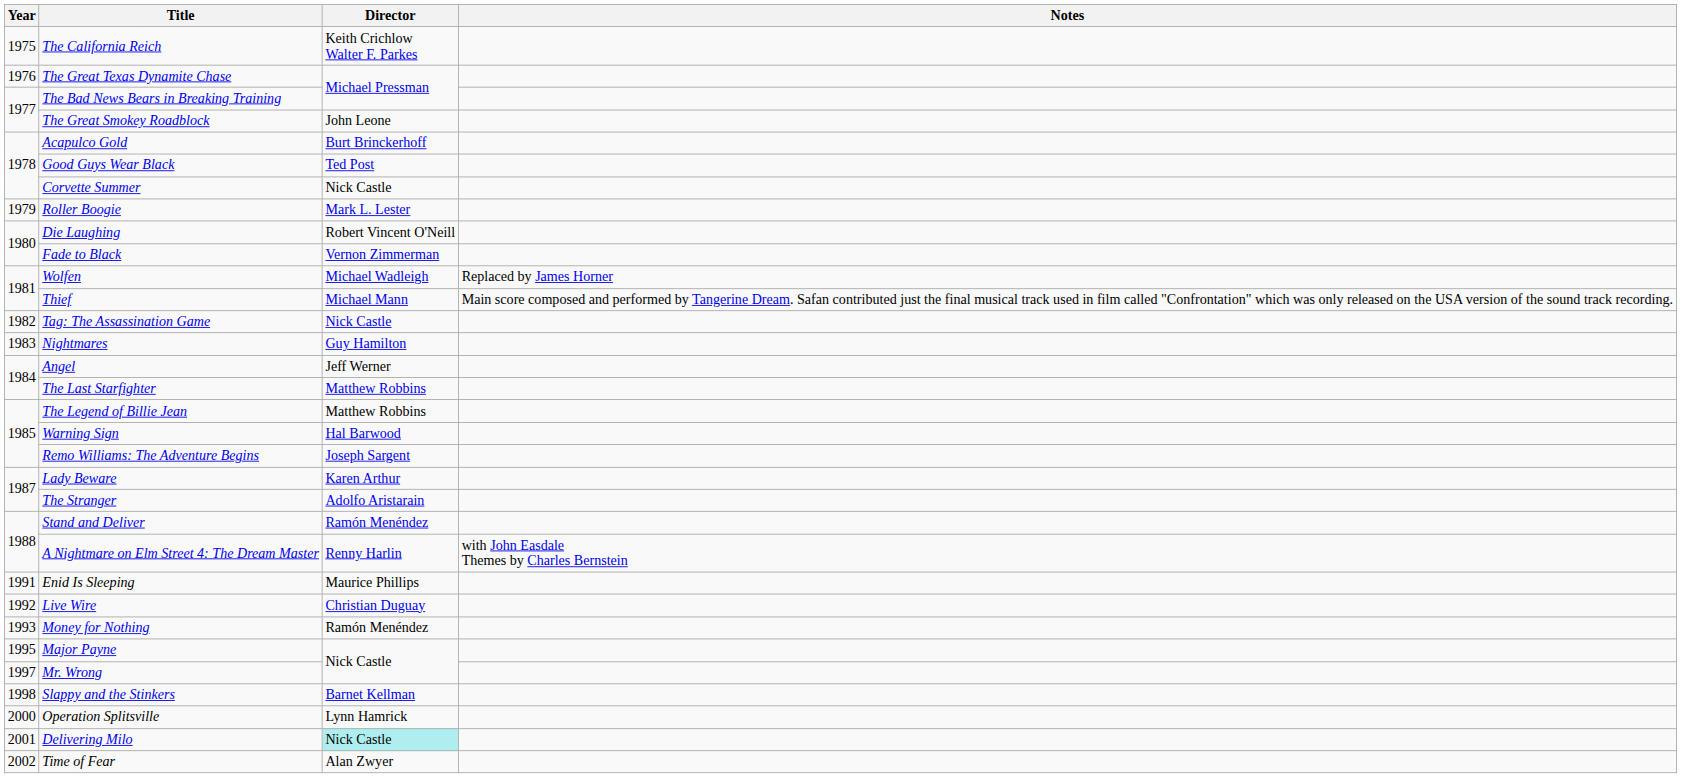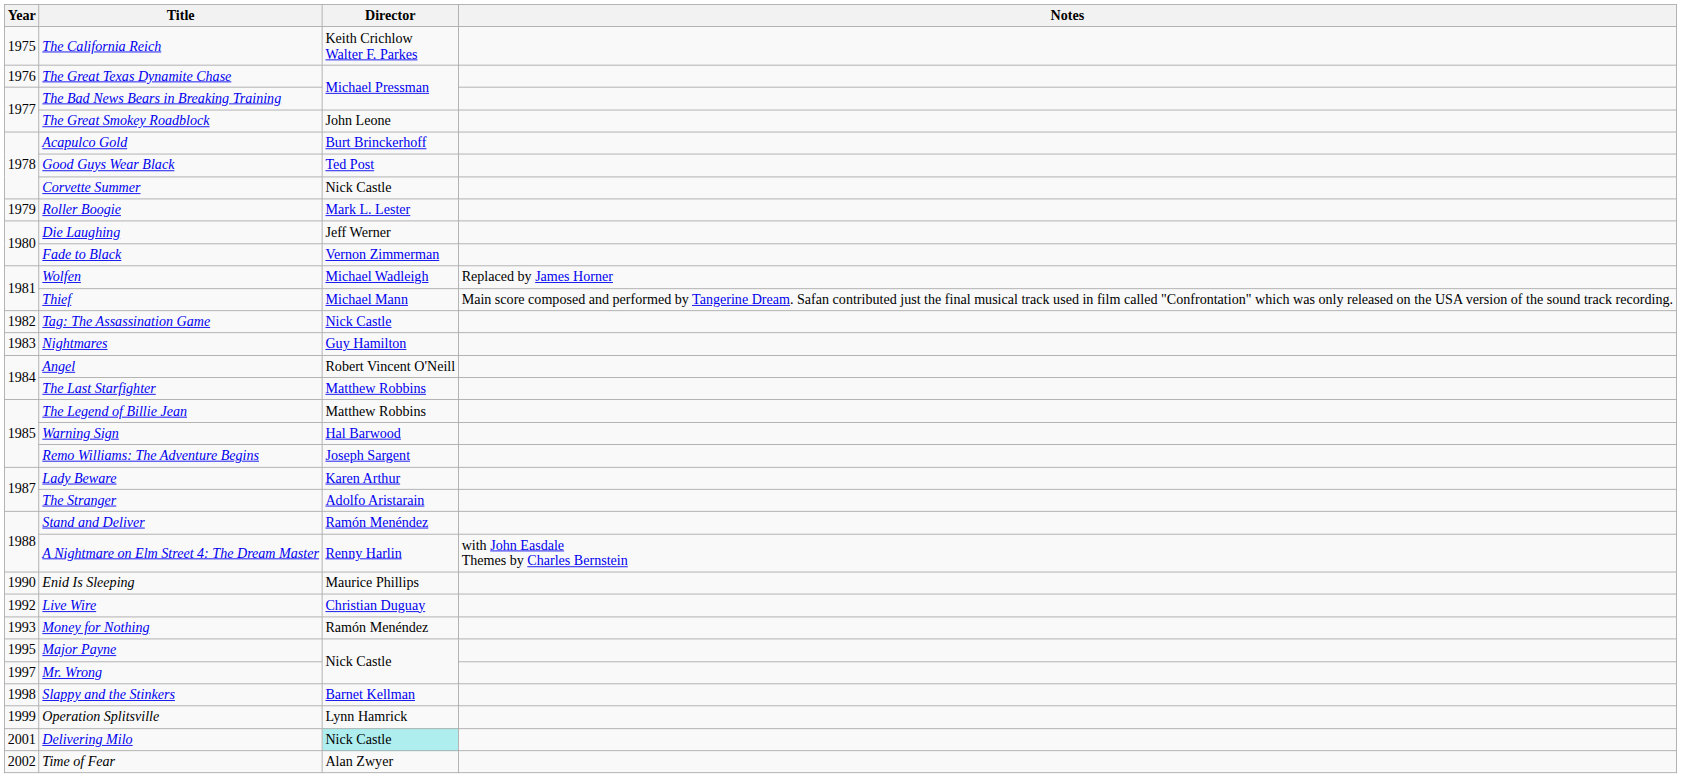 <table class="wikitable sortable">
 <tr>
 <th>Year</th>
 <th>Title</th>
 <th>Director</th>
 <th>Notes</th>
 </tr>
 <tr>
 <td>1975</td>
 <td><em><a href='#'>The California Reich</a></em></td>
 <td>Keith Crichlow<br><a href='#'>Walter F. Parkes</a></td>
 <td></td>
 </tr>
 <tr>
 <td>1976</td>
 <td><em><a href='#'>The Great Texas Dynamite Chase</a></em></td>
 <td rowspan="2"><a href='#'>Michael Pressman</a></td>
 <td></td>
 </tr>
 <tr>
 <td rowspan="2">1977</td>
 <td><em><a href='#'>The Bad News Bears in Breaking Training</a></em></td>
 <td></td>
 </tr>
 <tr>
 <td><em><a href='#'>The Great Smokey Roadblock</a></em></td>
 <td>John Leone</td>
 <td></td>
 </tr>
 <tr>
 <td rowspan="3">1978</td>
 <td><em><a href='#'>Acapulco Gold</a></em></td>
 <td><a href='#'>Burt Brinckerhoff</a></td>
 <td></td>
 </tr>
 <tr>
 <td><em><a href='#'>Good Guys Wear Black</a></em></td>
 <td><a href='#'>Ted Post</a></td>
 <td></td>
 </tr>
 <tr>
 <td><em><a href='#'>Corvette Summer</a></em></td>
 <td>Nick Castle</td>
 <td></td>
 </tr>
 <tr>
 <td>1979</td>
 <td><em><a href='#'>Roller Boogie</a></em></td>
 <td><a href='#'>Mark L. Lester</a></td>
 <td></td>
 </tr>
 <tr>
 <td rowspan="2">1980</td>
 <td><em><a href='#'>Die Laughing</a></em></td>
-<td>Robert Vincent O'Neill</td>
+<td>Jeff Werner</td>
 <td></td>
 </tr>
 <tr>
 <td><em><a href='#'>Fade to Black</a></em></td>
 <td><a href='#'>Vernon Zimmerman</a></td>
 <td></td>
 </tr>
 <tr>
 <td rowspan="2">1981</td>
 <td><em><a href='#'>Wolfen</a></em></td>
 <td><a href='#'>Michael Wadleigh</a></td>
 <td>Replaced by <a href='#'>James Horner</a></td>
 </tr>
 <tr>
 <td><em><a href='#'>Thief</a></em></td>
 <td><a href='#'>Michael Mann</a></td>
 <td>Main score composed and performed by <a href='#'>Tangerine Dream</a>. Safan contributed just the final musical track used in film called "Confrontation" which was only released on the USA version of the sound track recording.</td>
 </tr>
 <tr>
 <td>1982</td>
 <td><em><a href='#'>Tag: The Assassination Game</a></em></td>
 <td><a href='#'>Nick Castle</a></td>
 <td></td>
 </tr>
 <tr>
 <td>1983</td>
 <td><em><a href='#'>Nightmares</a></em></td>
 <td><a href='#'>Guy Hamilton</a></td>
 <td></td>
 </tr>
 <tr>
 <td rowspan="2">1984</td>
 <td><em><a href='#'>Angel</a></em></td>
-<td>Jeff Werner</td>
+<td>Robert Vincent O'Neill</td>
 <td></td>
 </tr>
 <tr>
 <td><em><a href='#'>The Last Starfighter</a></em></td>
 <td><a href='#'>Matthew Robbins</a></td>
 <td></td>
 </tr>
 <tr>
 <td rowspan="3">1985</td>
 <td><em><a href='#'>The Legend of Billie Jean</a></em></td>
 <td>Matthew Robbins</td>
 <td></td>
 </tr>
 <tr>
 <td><em><a href='#'>Warning Sign</a></em></td>
 <td><a href='#'>Hal Barwood</a></td>
 </tr>
 <tr>
 <td><em><a href='#'>Remo Williams: The Adventure Begins</a></em></td>
 <td><a href='#'>Joseph Sargent</a></td>
 <td></td>
 </tr>
 <tr>
 <td rowspan="2">1987</td>
 <td><em><a href='#'>Lady Beware</a></em></td>
 <td><a href='#'>Karen Arthur</a></td>
 <td></td>
 </tr>
 <tr>
 <td><em><a href='#'>The Stranger</a></em></td>
 <td><a href='#'>Adolfo Aristarain</a></td>
 </tr>
 <tr>
 <td rowspan="2">1988</td>
 <td><em><a href='#'>Stand and Deliver</a></em></td>
 <td><a href='#'>Ramón Menéndez</a></td>
 <td></td>
 </tr>
 <tr>
 <td><em><a href='#'>A Nightmare on Elm Street 4: The Dream Master</a></em></td>
 <td><a href='#'>Renny Harlin</a></td>
 <td>with <a href='#'>John Easdale</a><br>Themes by <a href='#'>Charles Bernstein</a></td>
 </tr>
 <tr>
-<td>1991</td>
+<td>1990</td>
 <td><em>Enid Is Sleeping</em></td>
 <td>Maurice Phillips</td>
 <td></td>
 </tr>
 <tr>
 <td>1992</td>
 <td><em><a href='#'>Live Wire</a></em></td>
 <td><a href='#'>Christian Duguay</a></td>
 <td></td>
 </tr>
 <tr>
 <td>1993</td>
 <td><a href='#'><em>Money for Nothing</em></a></td>
 <td>Ramón Menéndez</td>
 <td></td>
 </tr>
 <tr>
 <td>1995</td>
 <td><em><a href='#'>Major Payne</a></em></td>
 <td rowspan="2">Nick Castle</td>
 <td></td>
 </tr>
 <tr>
 <td>1997</td>
 <td><em><a href='#'>Mr. Wrong</a></em></td>
 <td></td>
 </tr>
 <tr>
 <td>1998</td>
 <td><em><a href='#'>Slappy and the Stinkers</a></em></td>
 <td><a href='#'>Barnet Kellman</a></td>
 <td></td>
 </tr>
 <tr>
-<td>2000</td>
+<td>1999</td>
 <td><em>Operation Splitsville</em></td>
 <td>Lynn Hamrick</td>
 <td></td>
 </tr>
 <tr>
 <td>2001</td>
 <td><em><a href='#'>Delivering Milo</a></em></td>
 <td style="background: paleturquoise;">Nick Castle</td>
 <td></td>
 </tr>
 <tr>
 <td>2002</td>
 <td><em>Time of Fear</em></td>
 <td>Alan Zwyer</td>
 <td></td>
 </tr>
 </table>
